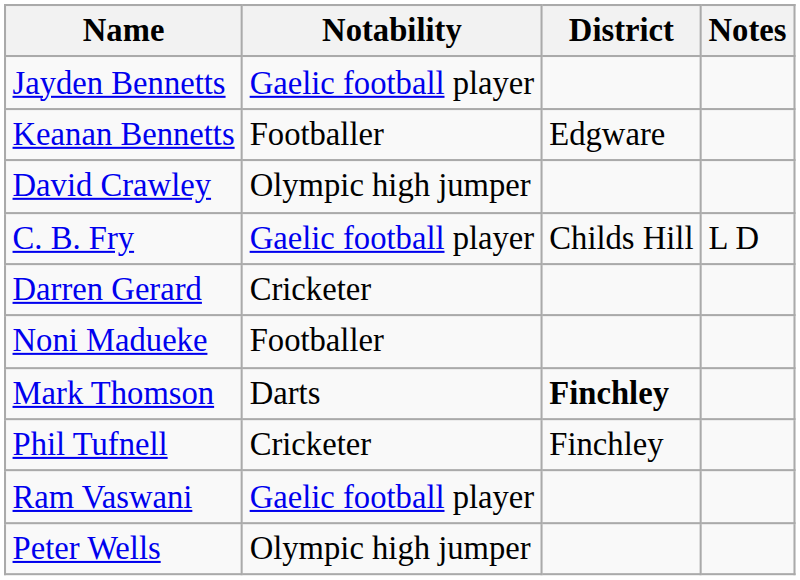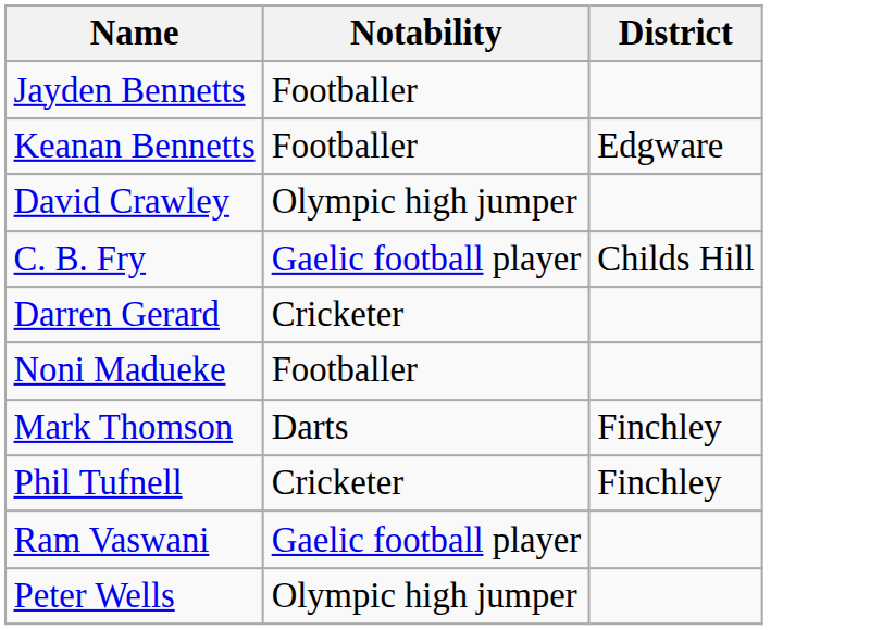 <table class="wikitable sortable">
 <tr>
 <th width=>Name</th>
 <th width=>Notability</th>
 <th width=>District</th>
-<th width=>Notes</th>
 </tr>
 <tr>
 <td><a href='#'>Jayden Bennetts</a></td>
-<td><a href='#'>Gaelic football</a> player</td>
-<td></td>
+<td>Footballer</td>
 <td></td>
 </tr>
 <tr>
 <td><a href='#'>Keanan Bennetts</a></td>
 <td>Footballer</td>
 <td>Edgware</td>
-<td></td>
 </tr>
 <tr>
 <td><a href='#'>David Crawley</a></td>
 <td>Olympic high jumper</td>
-<td></td>
 <td></td>
 </tr>
 <tr>
 <td><a href='#'>C. B. Fry</a></td>
 <td><a href='#'>Gaelic football</a> player</td>
 <td>Childs Hill</td>
-<td>L D</td>
 </tr>
 <tr>
 <td><a href='#'>Darren Gerard</a></td>
 <td>Cricketer</td>
-<td></td>
 <td></td>
 </tr>
 <tr>
 <td><a href='#'>Noni Madueke</a></td>
 <td>Footballer</td>
 <td></td>
-<td></td>
 </tr>
 <tr>
 <td><a href='#'>Mark Thomson</a></td>
 <td>Darts</td>
-<td><strong>Finchley</strong></td>
-<td></td>
+<td>Finchley</td>
 </tr>
 <tr>
 <td><a href='#'>Phil Tufnell</a></td>
 <td>Cricketer</td>
 <td>Finchley</td>
-<td></td>
 </tr>
 <tr>
 <td><a href='#'>Ram Vaswani</a></td>
 <td><a href='#'>Gaelic football</a> player</td>
-<td></td>
 <td></td>
 </tr>
 <tr>
 <td><a href='#'>Peter Wells</a></td>
 <td>Olympic high jumper</td>
 <td></td>
-<td></td>
 </tr>
 </table>
